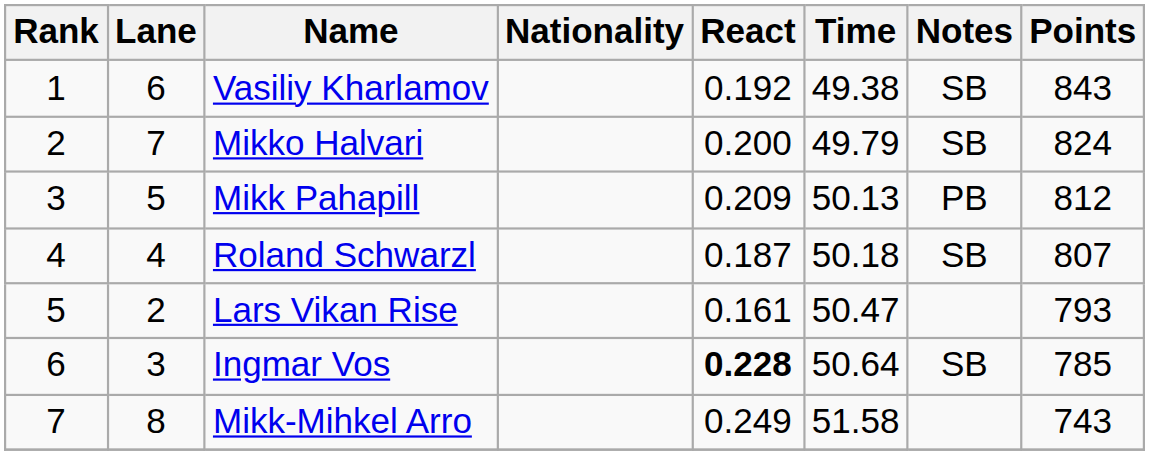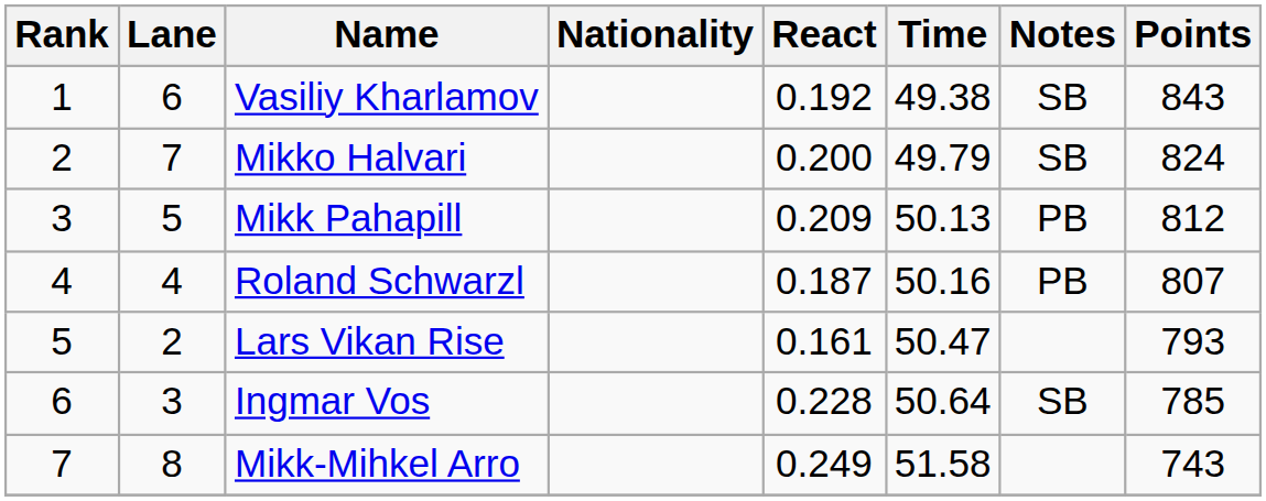 <table class="wikitable sortable" style="text-align:center">
 <tr>
 <th>Rank</th>
 <th>Lane</th>
 <th>Name</th>
 <th>Nationality</th>
 <th>React</th>
 <th>Time</th>
 <th>Notes</th>
 <th>Points</th>
 </tr>
 <tr>
 <td>1</td>
 <td>6</td>
 <td align="left"><a href='#'>Vasiliy Kharlamov</a></td>
 <td align=left></td>
 <td>0.192</td>
 <td>49.38</td>
 <td>SB</td>
 <td>843</td>
 </tr>
 <tr>
 <td>2</td>
 <td>7</td>
 <td align="left"><a href='#'>Mikko Halvari</a></td>
 <td align=left></td>
 <td>0.200</td>
 <td>49.79</td>
 <td>SB</td>
 <td>824</td>
 </tr>
 <tr>
 <td>3</td>
 <td>5</td>
 <td align="left"><a href='#'>Mikk Pahapill</a></td>
 <td align=left></td>
 <td>0.209</td>
 <td>50.13</td>
 <td>PB</td>
 <td>812</td>
 </tr>
 <tr>
 <td>4</td>
 <td>4</td>
 <td align="left"><a href='#'>Roland Schwarzl</a></td>
 <td align=left></td>
 <td>0.187</td>
-<td>50.18</td>
-<td>SB</td>
+<td>50.16</td>
+<td>PB</td>
 <td>807</td>
 </tr>
 <tr>
 <td>5</td>
 <td>2</td>
 <td align="left"><a href='#'>Lars Vikan Rise</a></td>
 <td align=left></td>
 <td>0.161</td>
 <td>50.47</td>
 <td></td>
 <td>793</td>
 </tr>
 <tr>
 <td>6</td>
 <td>3</td>
 <td align="left"><a href='#'>Ingmar Vos</a></td>
 <td align=left></td>
-<td><strong>0.228</strong></td>
+<td>0.228</td>
 <td>50.64</td>
 <td>SB</td>
 <td>785</td>
 </tr>
 <tr>
 <td>7</td>
 <td>8</td>
 <td align="left"><a href='#'>Mikk-Mihkel Arro</a></td>
 <td align=left></td>
 <td>0.249</td>
 <td>51.58</td>
 <td></td>
 <td>743</td>
 </tr>
 <tr>
 </tr>
 </table>
